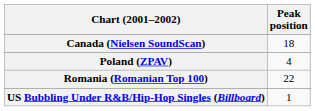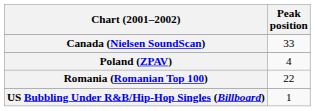 <table class="wikitable sortable plainrowheaders" style="text-align:center">
 <tr>
 <th scope="col">Chart (2001–2002)</th>
 <th scope="col">Peak<br>position</th>
 </tr>
 <tr>
 </tr>
 <tr>
 </tr>
 <tr>
 </tr>
 <tr>
 <th scope="row">Canada (<a href='#'>Nielsen SoundScan</a>)</th>
-<td>18</td>
+<td>33</td>
 </tr>
 <tr>
 </tr>
 <tr>
 </tr>
 <tr>
 </tr>
 <tr>
 </tr>
 <tr>
 <th scope="row">Poland (<a href='#'>ZPAV</a>)</th>
 <td>4</td>
 </tr>
 <tr>
 <th scope="row">Romania (<a href='#'>Romanian Top 100</a>)</th>
 <td>22</td>
 </tr>
 <tr>
 </tr>
 <tr>
 </tr>
 <tr>
 </tr>
 <tr>
 </tr>
 <tr>
 <th scope="row">US <a href='#'>Bubbling Under R&B/Hip-Hop Singles</a> (<em><a href='#'>Billboard</a></em>)</th>
 <td>1</td>
 </tr>
 </table>
